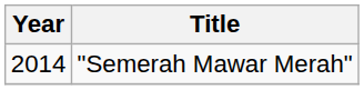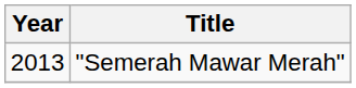 <table class="wikitable">
 <tr>
 <th>Year</th>
 <th>Title</th>
 </tr>
 <tr>
-<td>2014</td>
+<td>2013</td>
 <td>"Semerah Mawar Merah"</td>
 </tr>
 <tr>
 </tr>
 </table>
